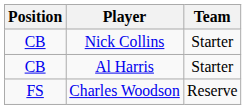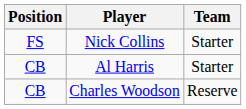 <table class="wikitable">
 <tr>
 <th>Position</th>
 <th>Player</th>
 <th>Team</th>
 </tr>
 <tr style="background:#ffddoo; text-align:center;">
-<td><a href='#'>CB</a></td>
+<td><a href='#'>FS</a></td>
 <td><a href='#'>Nick Collins</a></td>
 <td>Starter</td>
 </tr>
 <tr style="background:#ffddoo; text-align:center;">
 <td><a href='#'>CB</a></td>
 <td><a href='#'>Al Harris</a> </td>
 <td>Starter</td>
 </tr>
 <tr style="background:#ffddoo; text-align:center;">
-<td><a href='#'>FS</a></td>
+<td><a href='#'>CB</a></td>
 <td><a href='#'>Charles Woodson</a> </td>
 <td>Reserve</td>
 </tr>
 </table>
